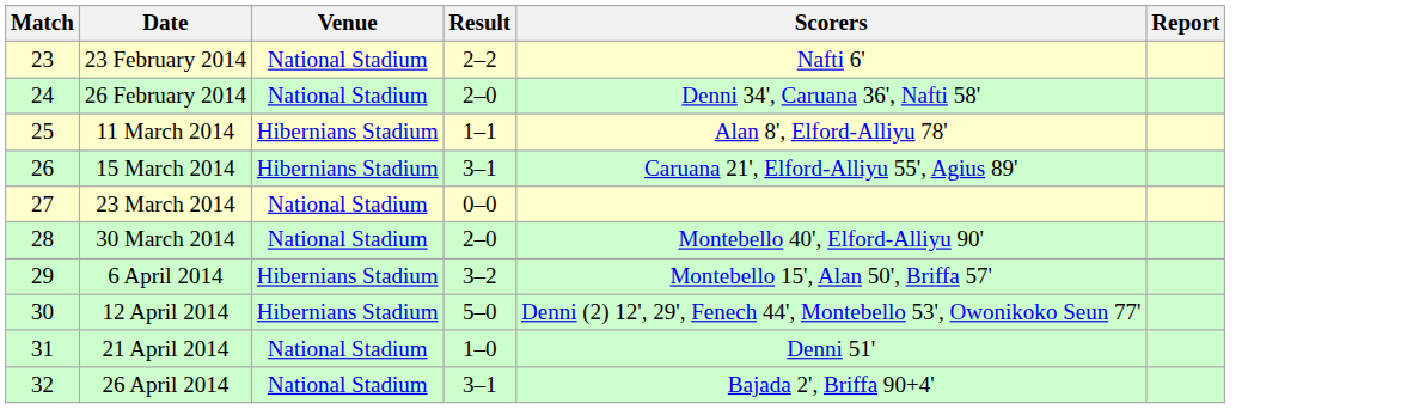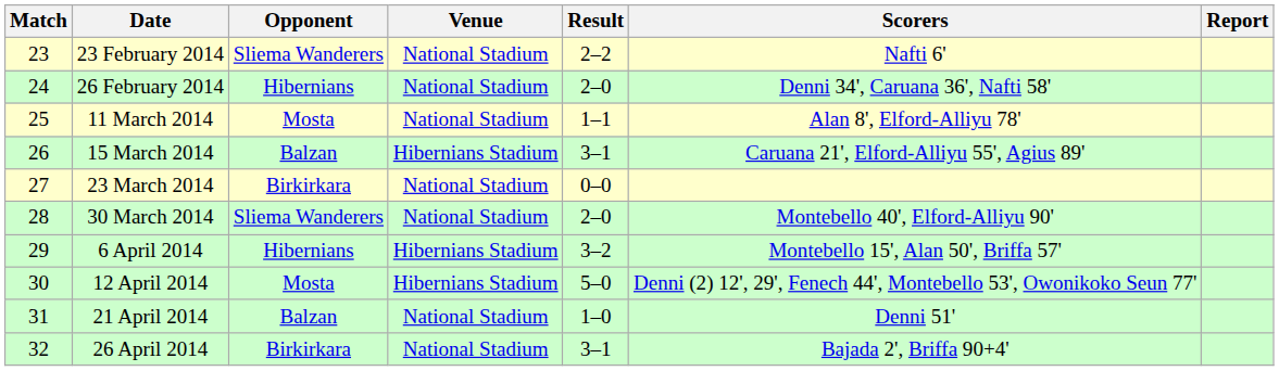 <table class="wikitable"|ordenable=si style="font-size:100%; text-align:center">
 <tr>
 <th>Match</th>
 <th>Date</th>
+<th>Opponent</th>
 <th>Venue</th>
 <th>Result</th>
 <th>Scorers</th>
 <th>Report</th>
 </tr>
 <tr style="background: #FFFFCC;">
 <td>23</td>
 <td>23 February 2014</td>
+<td><a href='#'>Sliema Wanderers</a></td>
 <td><a href='#'>National Stadium</a></td>
 <td>2–2</td>
 <td><a href='#'>Nafti</a> 6'</td>
 <td></td>
 </tr>
 <tr style="background: #CCFFCC;">
 <td>24</td>
 <td>26 February 2014</td>
+<td><a href='#'>Hibernians</a></td>
 <td><a href='#'>National Stadium</a></td>
 <td>2–0</td>
 <td><a href='#'>Denni</a> 34', <a href='#'>Caruana</a> 36', <a href='#'>Nafti</a> 58'</td>
 <td></td>
 </tr>
 <tr style="background: #FFFFCC;">
 <td>25</td>
 <td>11 March 2014</td>
-<td><a href='#'>Hibernians Stadium</a></td>
+<td><a href='#'>Mosta</a></td>
+<td><a href='#'>National Stadium</a></td>
 <td>1–1</td>
 <td><a href='#'>Alan</a> 8', <a href='#'>Elford-Alliyu</a> 78'</td>
 <td></td>
 </tr>
 <tr style="background: #CCFFCC;">
 <td>26</td>
 <td>15 March 2014</td>
+<td><a href='#'>Balzan</a></td>
 <td><a href='#'>Hibernians Stadium</a></td>
 <td>3–1</td>
 <td><a href='#'>Caruana</a> 21', <a href='#'>Elford-Alliyu</a> 55', <a href='#'>Agius</a> 89'</td>
 <td></td>
 </tr>
 <tr style="background: #FFFFCC;">
 <td>27</td>
 <td>23 March 2014</td>
+<td><a href='#'>Birkirkara</a></td>
 <td><a href='#'>National Stadium</a></td>
 <td>0–0</td>
 <td></td>
 <td></td>
 </tr>
 <tr style="background: #CCFFCC;">
 <td>28</td>
 <td>30 March 2014</td>
+<td><a href='#'>Sliema Wanderers</a></td>
 <td><a href='#'>National Stadium</a></td>
 <td>2–0</td>
 <td><a href='#'>Montebello</a> 40', <a href='#'>Elford-Alliyu</a> 90'</td>
 <td></td>
 </tr>
 <tr style="background: #CCFFCC;">
 <td>29</td>
 <td>6 April 2014</td>
+<td><a href='#'>Hibernians</a></td>
 <td><a href='#'>Hibernians Stadium</a></td>
 <td>3–2</td>
 <td><a href='#'>Montebello</a> 15', <a href='#'>Alan</a> 50', <a href='#'>Briffa</a> 57'</td>
 <td></td>
 </tr>
 <tr style="background: #CCFFCC;">
 <td>30</td>
 <td>12 April 2014</td>
+<td><a href='#'>Mosta</a></td>
 <td><a href='#'>Hibernians Stadium</a></td>
 <td>5–0</td>
 <td><a href='#'>Denni</a> (2) 12', 29', <a href='#'>Fenech</a> 44', <a href='#'>Montebello</a> 53', <a href='#'>Owonikoko Seun</a> 77'</td>
 <td></td>
 </tr>
 <tr style="background: #CCFFCC;">
 <td>31</td>
 <td>21 April 2014</td>
+<td><a href='#'>Balzan</a></td>
 <td><a href='#'>National Stadium</a></td>
 <td>1–0</td>
 <td><a href='#'>Denni</a> 51'</td>
 <td></td>
 </tr>
 <tr style="background: #CCFFCC;">
 <td>32</td>
 <td>26 April 2014</td>
+<td><a href='#'>Birkirkara</a></td>
 <td><a href='#'>National Stadium</a></td>
 <td>3–1</td>
 <td><a href='#'>Bajada</a> 2', <a href='#'>Briffa</a> 90+4'</td>
 <td></td>
 </tr>
 </table>
